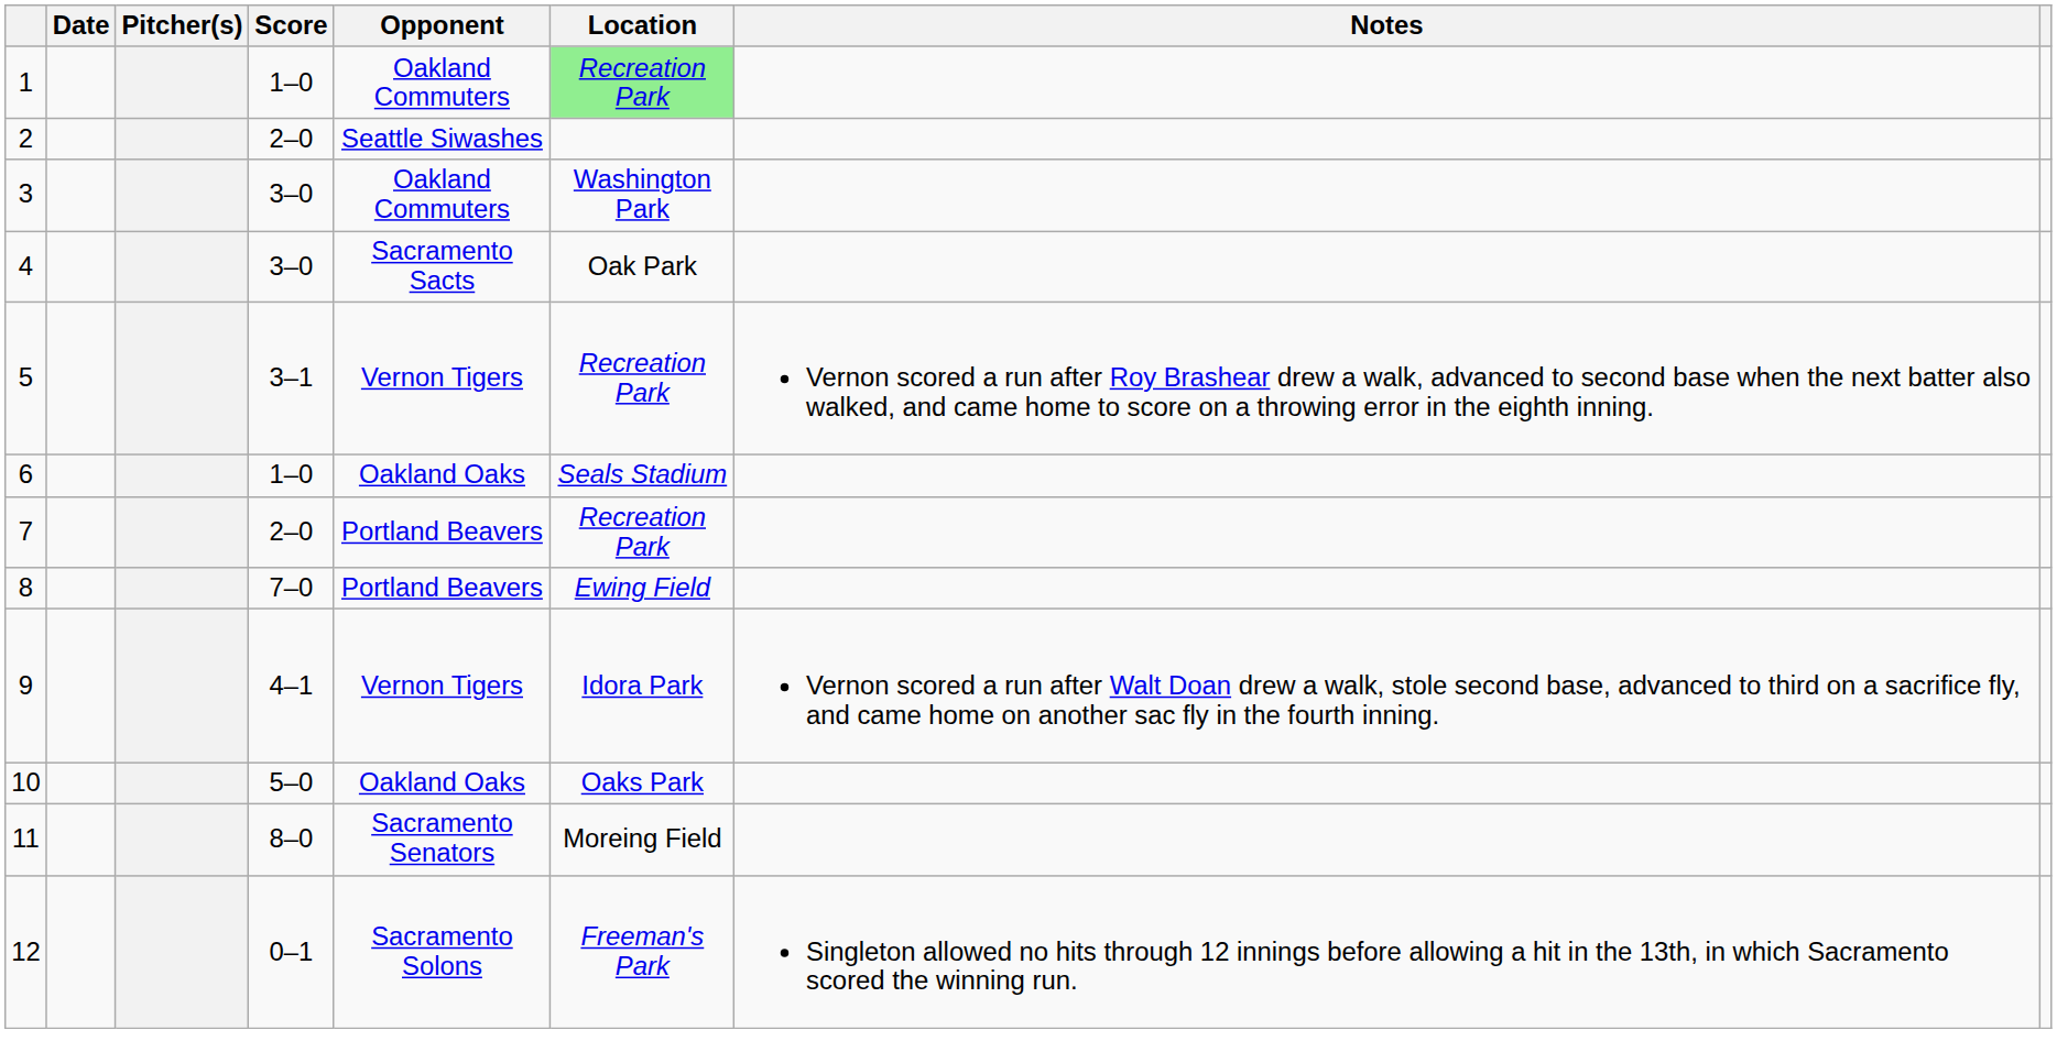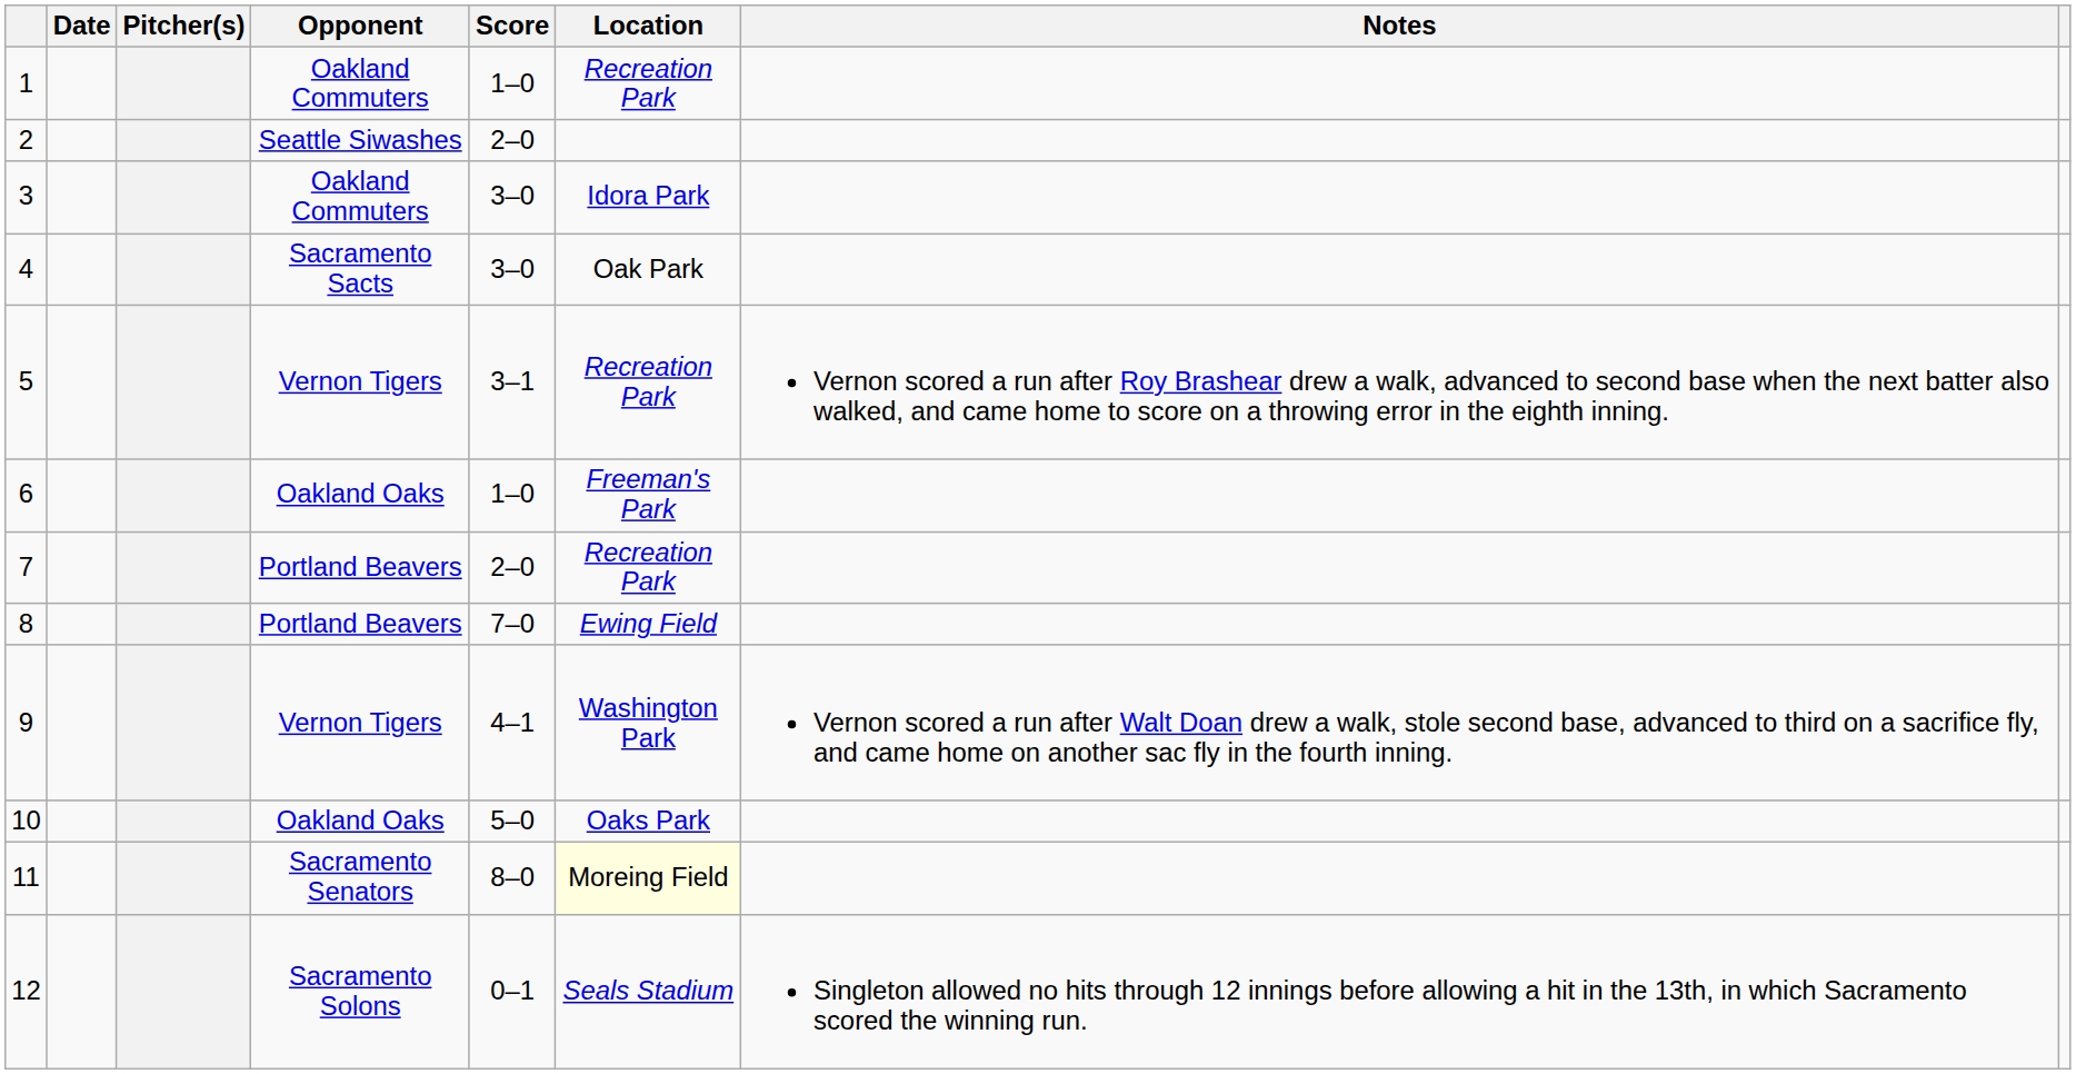 <table class="wikitable sortable plainrowheaders" style="text-align:center">
 <tr>
 <th scope="col"></th>
 <th scope="col">Date</th>
 <th scope="col">Pitcher(s)</th>
+<th scope="col">Opponent</th>
 <th scope="col">Score</th>
-<th scope="col">Opponent</th>
 <th scope="col">Location</th>
 <th scope="col" class="unsortable">Notes</th>
 <th scope="col" class="unsortable"></th>
 </tr>
 <tr>
 <td>1</td>
 <td></td>
 <th scope="row" style="text-align:center"></th>
+<td><a href='#'>Oakland Commuters</a></td>
 <td>1–0</td>
-<td><a href='#'>Oakland Commuters</a></td>
-<td style="background: lightgreen;"><em><a href='#'>Recreation Park</a></em></td>
+<td><em><a href='#'>Recreation Park</a></em></td>
 <td></td>
 <td></td>
 </tr>
 <tr>
 <td>2</td>
 <td></td>
 <th scope="row" style="text-align:center"></th>
+<td><a href='#'>Seattle Siwashes</a></td>
 <td>2–0 </td>
-<td><a href='#'>Seattle Siwashes</a></td>
 <td></td>
 <td></td>
 <td></td>
 </tr>
 <tr>
 <td>3</td>
 <td></td>
 <th scope="row" style="text-align:center"></th>
+<td><a href='#'>Oakland Commuters</a></td>
 <td>3–0</td>
-<td><a href='#'>Oakland Commuters</a></td>
-<td><a href='#'>Washington Park</a></td>
+<td><a href='#'>Idora Park</a></td>
 <td></td>
 <td></td>
 </tr>
 <tr>
 <td>4</td>
 <td></td>
 <th scope="row" style="text-align:center"></th>
+<td><a href='#'>Sacramento Sacts</a></td>
 <td>3–0</td>
-<td><a href='#'>Sacramento Sacts</a></td>
 <td>Oak Park</td>
 <td></td>
 <td></td>
 </tr>
 <tr>
 <td>5</td>
 <td></td>
 <th scope="row" style="text-align:center"></th>
+<td><a href='#'>Vernon Tigers</a></td>
 <td>3–1</td>
-<td><a href='#'>Vernon Tigers</a></td>
 <td><em><a href='#'>Recreation Park</a></em></td>
 <td align="left"><br><ul><li>Vernon scored a run after <a href='#'>Roy Brashear</a> drew a walk, advanced to second base when the next batter also walked, and came home to score on a throwing error in the eighth inning.</li></ul></td>
 <td></td>
 </tr>
 <tr>
 <td>6</td>
 <td></td>
 <th scope="row" style="text-align:center"></th>
+<td><a href='#'>Oakland Oaks</a></td>
 <td>1–0</td>
-<td><a href='#'>Oakland Oaks</a></td>
-<td><em><a href='#'>Seals Stadium</a></em></td>
+<td><em><a href='#'>Freeman's Park</a></em></td>
 <td></td>
 <td></td>
 </tr>
 <tr>
 <td>7</td>
 <td></td>
 <th scope="row" style="text-align:center"></th>
+<td><a href='#'>Portland Beavers</a></td>
 <td>2–0</td>
-<td><a href='#'>Portland Beavers</a></td>
 <td><em><a href='#'>Recreation Park</a></em></td>
 <td></td>
 <td></td>
 </tr>
 <tr>
 <td>8</td>
 <td></td>
 <th scope="row" style="text-align:center"> </th>
+<td><a href='#'>Portland Beavers</a></td>
 <td>7–0</td>
-<td><a href='#'>Portland Beavers</a></td>
 <td><em><a href='#'>Ewing Field</a></em></td>
 <td></td>
 <td></td>
 </tr>
 <tr>
 <td>9</td>
 <td></td>
 <th scope="row" style="text-align:center"> </th>
+<td><a href='#'>Vernon Tigers</a></td>
 <td>4–1</td>
-<td><a href='#'>Vernon Tigers</a></td>
-<td><a href='#'>Idora Park</a></td>
+<td><a href='#'>Washington Park</a></td>
 <td align="left"><br><ul><li>Vernon scored a run after <a href='#'>Walt Doan</a> drew a walk, stole second base, advanced to third on a sacrifice fly, and came home on another sac fly in the fourth inning.</li></ul></td>
 <td></td>
 </tr>
 <tr>
 <td>10</td>
 <td></td>
 <th scope="row" style="text-align:center"></th>
+<td><a href='#'>Oakland Oaks</a></td>
 <td>5–0</td>
-<td><a href='#'>Oakland Oaks</a></td>
 <td><a href='#'>Oaks Park</a></td>
 <td></td>
 <td></td>
 </tr>
 <tr>
 <td>11</td>
 <td></td>
 <th scope="row" style="text-align:center"></th>
+<td><a href='#'>Sacramento Senators</a></td>
 <td>8–0</td>
-<td><a href='#'>Sacramento Senators</a></td>
-<td>Moreing Field</td>
+<td style="background: lightyellow;">Moreing Field</td>
 <td></td>
 <td></td>
 </tr>
 <tr>
 <td>12</td>
 <td></td>
 <th scope="row" style="text-align:center"></th>
+<td><a href='#'>Sacramento Solons</a></td>
 <td>0–1 </td>
-<td><a href='#'>Sacramento Solons</a></td>
-<td><em><a href='#'>Freeman's Park</a></em></td>
+<td><em><a href='#'>Seals Stadium</a></em></td>
 <td align="left"><br><ul><li>Singleton allowed no hits through 12 innings before allowing a hit in the 13th, in which Sacramento scored the winning run.</li></ul></td>
 <td></td>
 </tr>
 </table>
